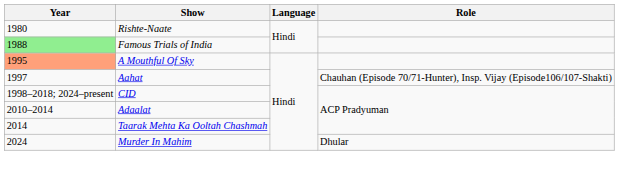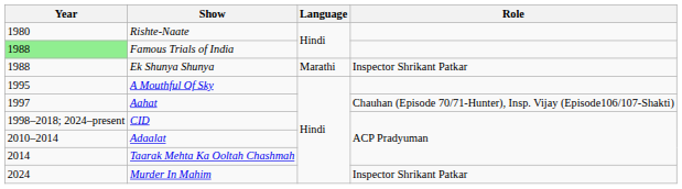 <table class="sortable wikitable">
 <tr>
 <th>Year</th>
 <th>Show</th>
 <th>Language</th>
 <th>Role</th>
 </tr>
 <tr>
 <td>1980</td>
 <td><em>Rishte-Naate</em></td>
 <td rowspan="2">Hindi</td>
 <td></td>
 </tr>
 <tr>
 <td style="background: lightgreen;">1988</td>
 <td><em>Famous Trials of India</em></td>
 <td></td>
 </tr>
 <tr>
-<td style="background: lightsalmon;">1995</td>
+<td>1988</td>
+<td><em>Ek Shunya Shunya</em></td>
+<td>Marathi</td>
+<td>Inspector Shrikant Patkar</td>
+</tr>
+<tr>
+<td>1995</td>
 <td><em><a href='#'>A Mouthful Of Sky</a></em></td>
 <td rowspan="6">Hindi</td>
 <td></td>
 </tr>
 <tr>
 <td>1997</td>
 <td><em><a href='#'>Aahat</a></em></td>
 <td>Chauhan (Episode 70/71-Hunter), Insp. Vijay (Episode106/107-Shakti)</td>
 </tr>
 <tr>
 <td>1998–2018; 2024–present</td>
 <td><em><a href='#'>CID</a></em></td>
 <td rowspan="3">ACP Pradyuman</td>
 </tr>
 <tr>
 <td>2010–2014</td>
 <td><em><a href='#'>Adaalat</a></em></td>
 </tr>
 <tr>
 <td>2014</td>
 <td><em><a href='#'>Taarak Mehta Ka Ooltah Chashmah</a></em></td>
 </tr>
 <tr>
 <td>2024</td>
 <td><em><a href='#'>Murder In Mahim</a></em></td>
-<td>Dhular</td>
+<td>Inspector Shrikant Patkar</td>
 </tr>
 </table>
